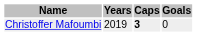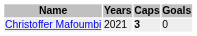 <table class="toccolours">
 <tr>
 <th bgcolor=silver>Name</th>
 <th bgcolor=silver>Years</th>
 <th bgcolor=silver>Caps</th>
 <th bgcolor=silver>Goals</th>
 </tr>
 <tr bgcolor=#eeeeee>
 <td><a href='#'>Christoffer Mafoumbi</a></td>
-<td>2019</td>
+<td>2021</td>
 <td><strong>3</strong></td>
 <td>0</td>
 </tr>
 </table>
